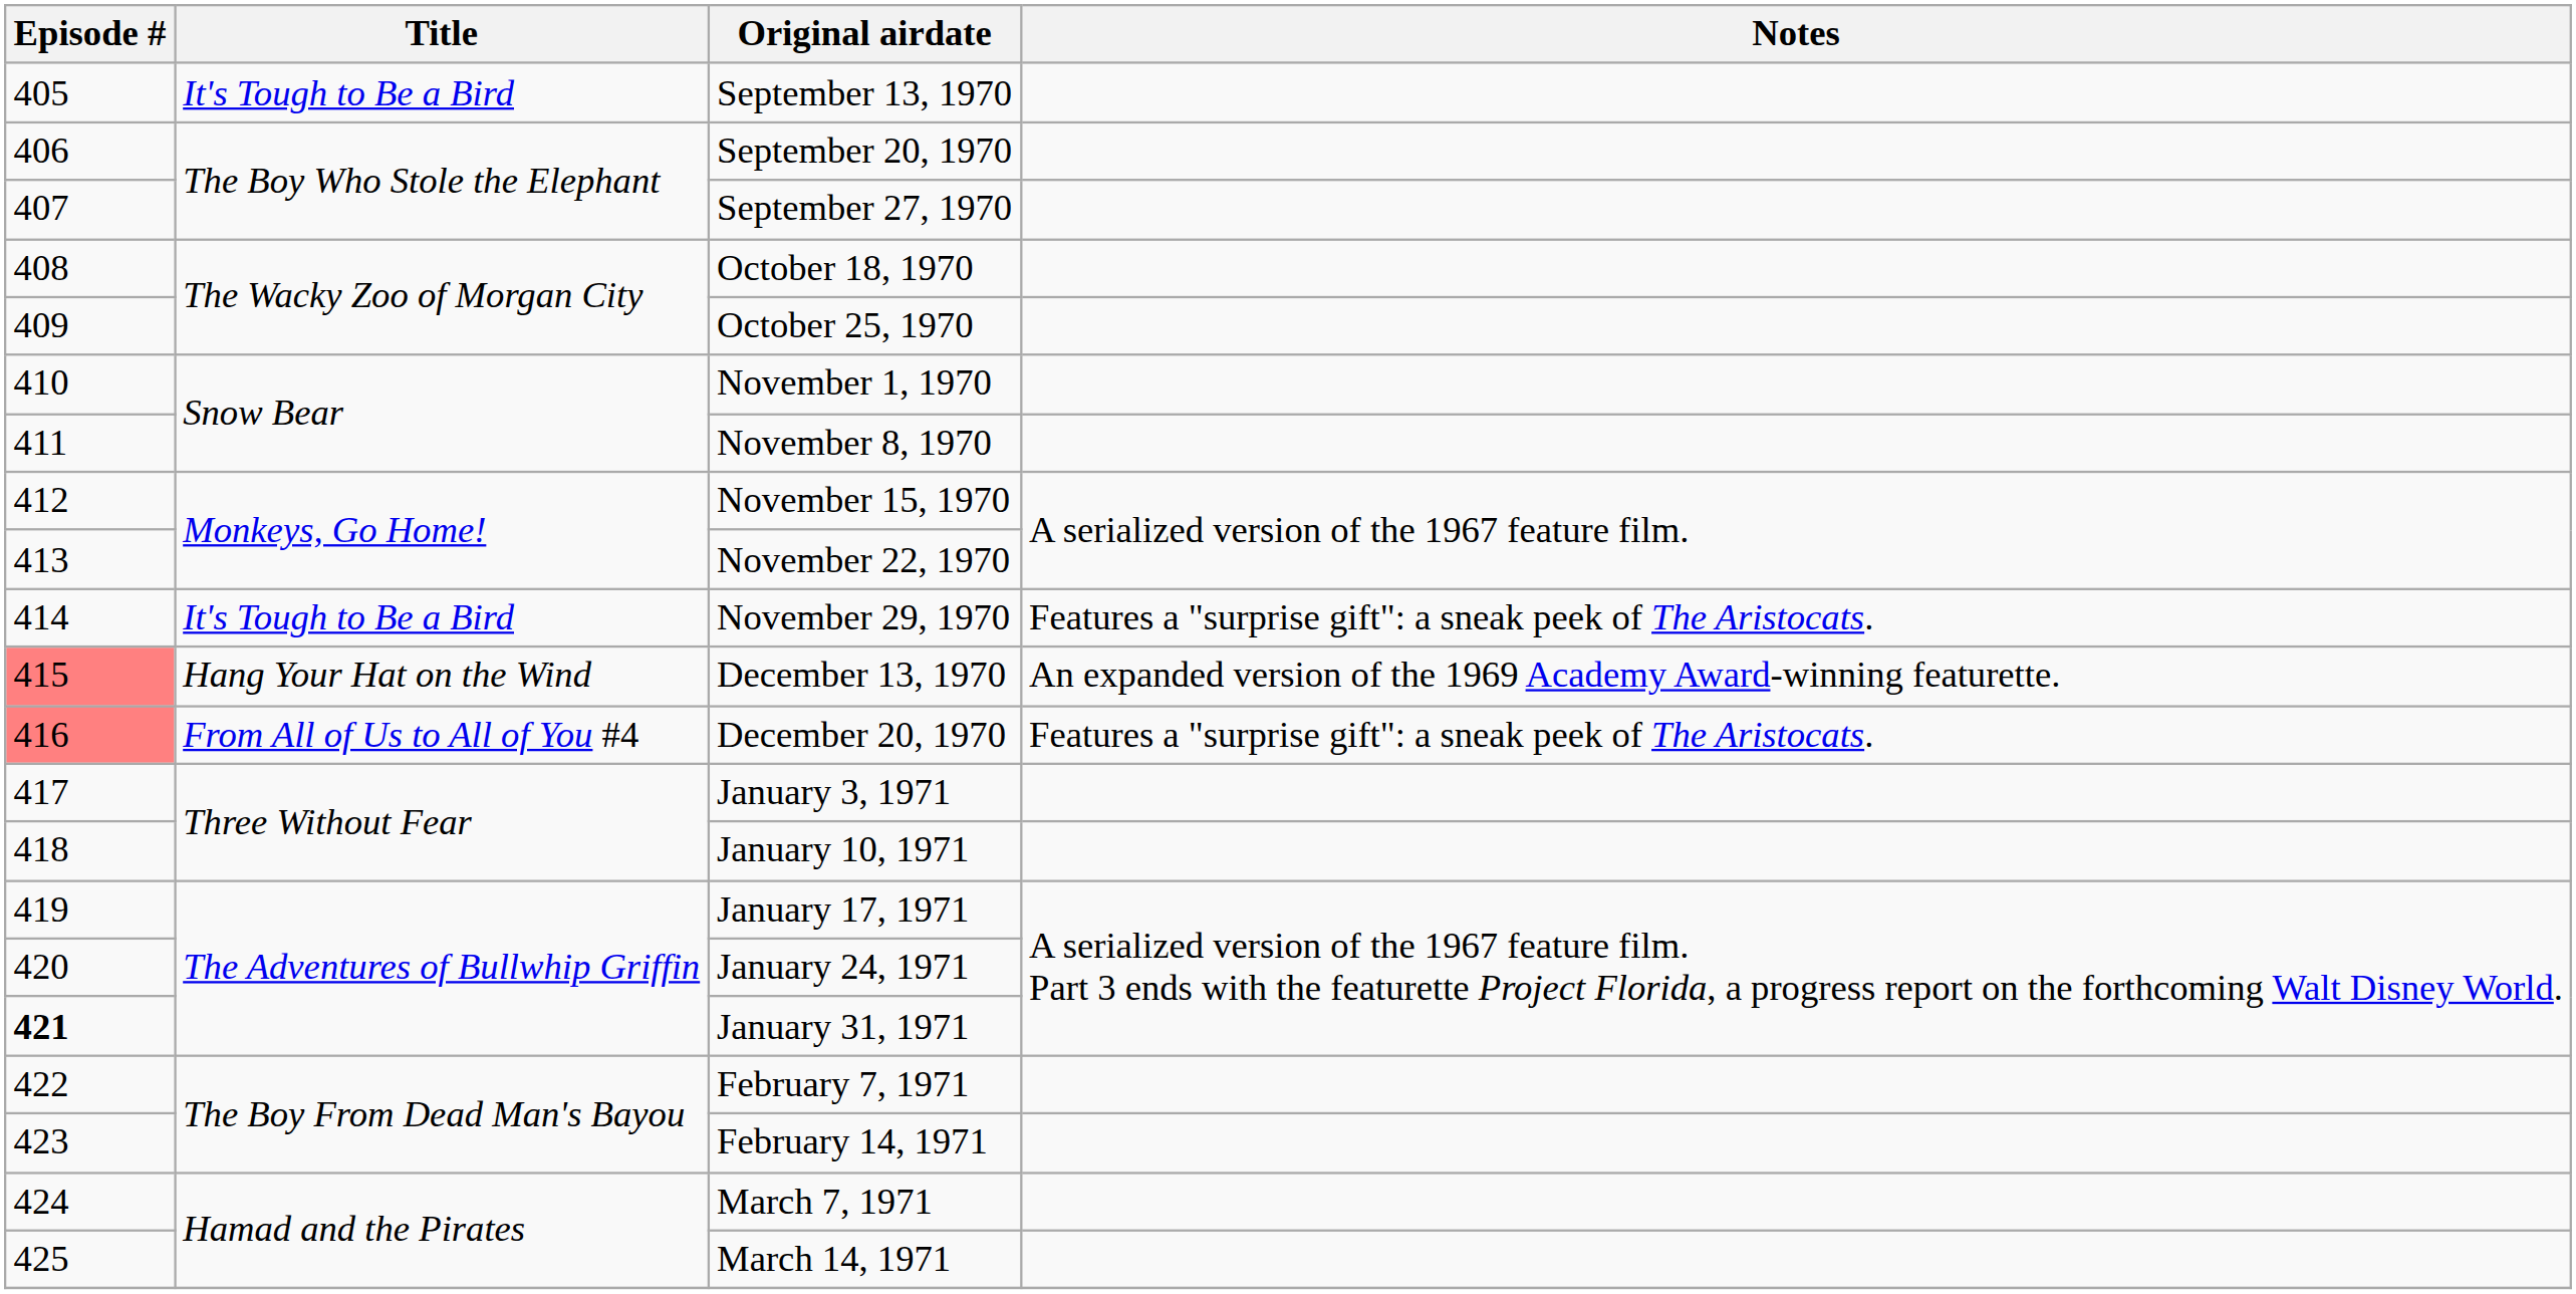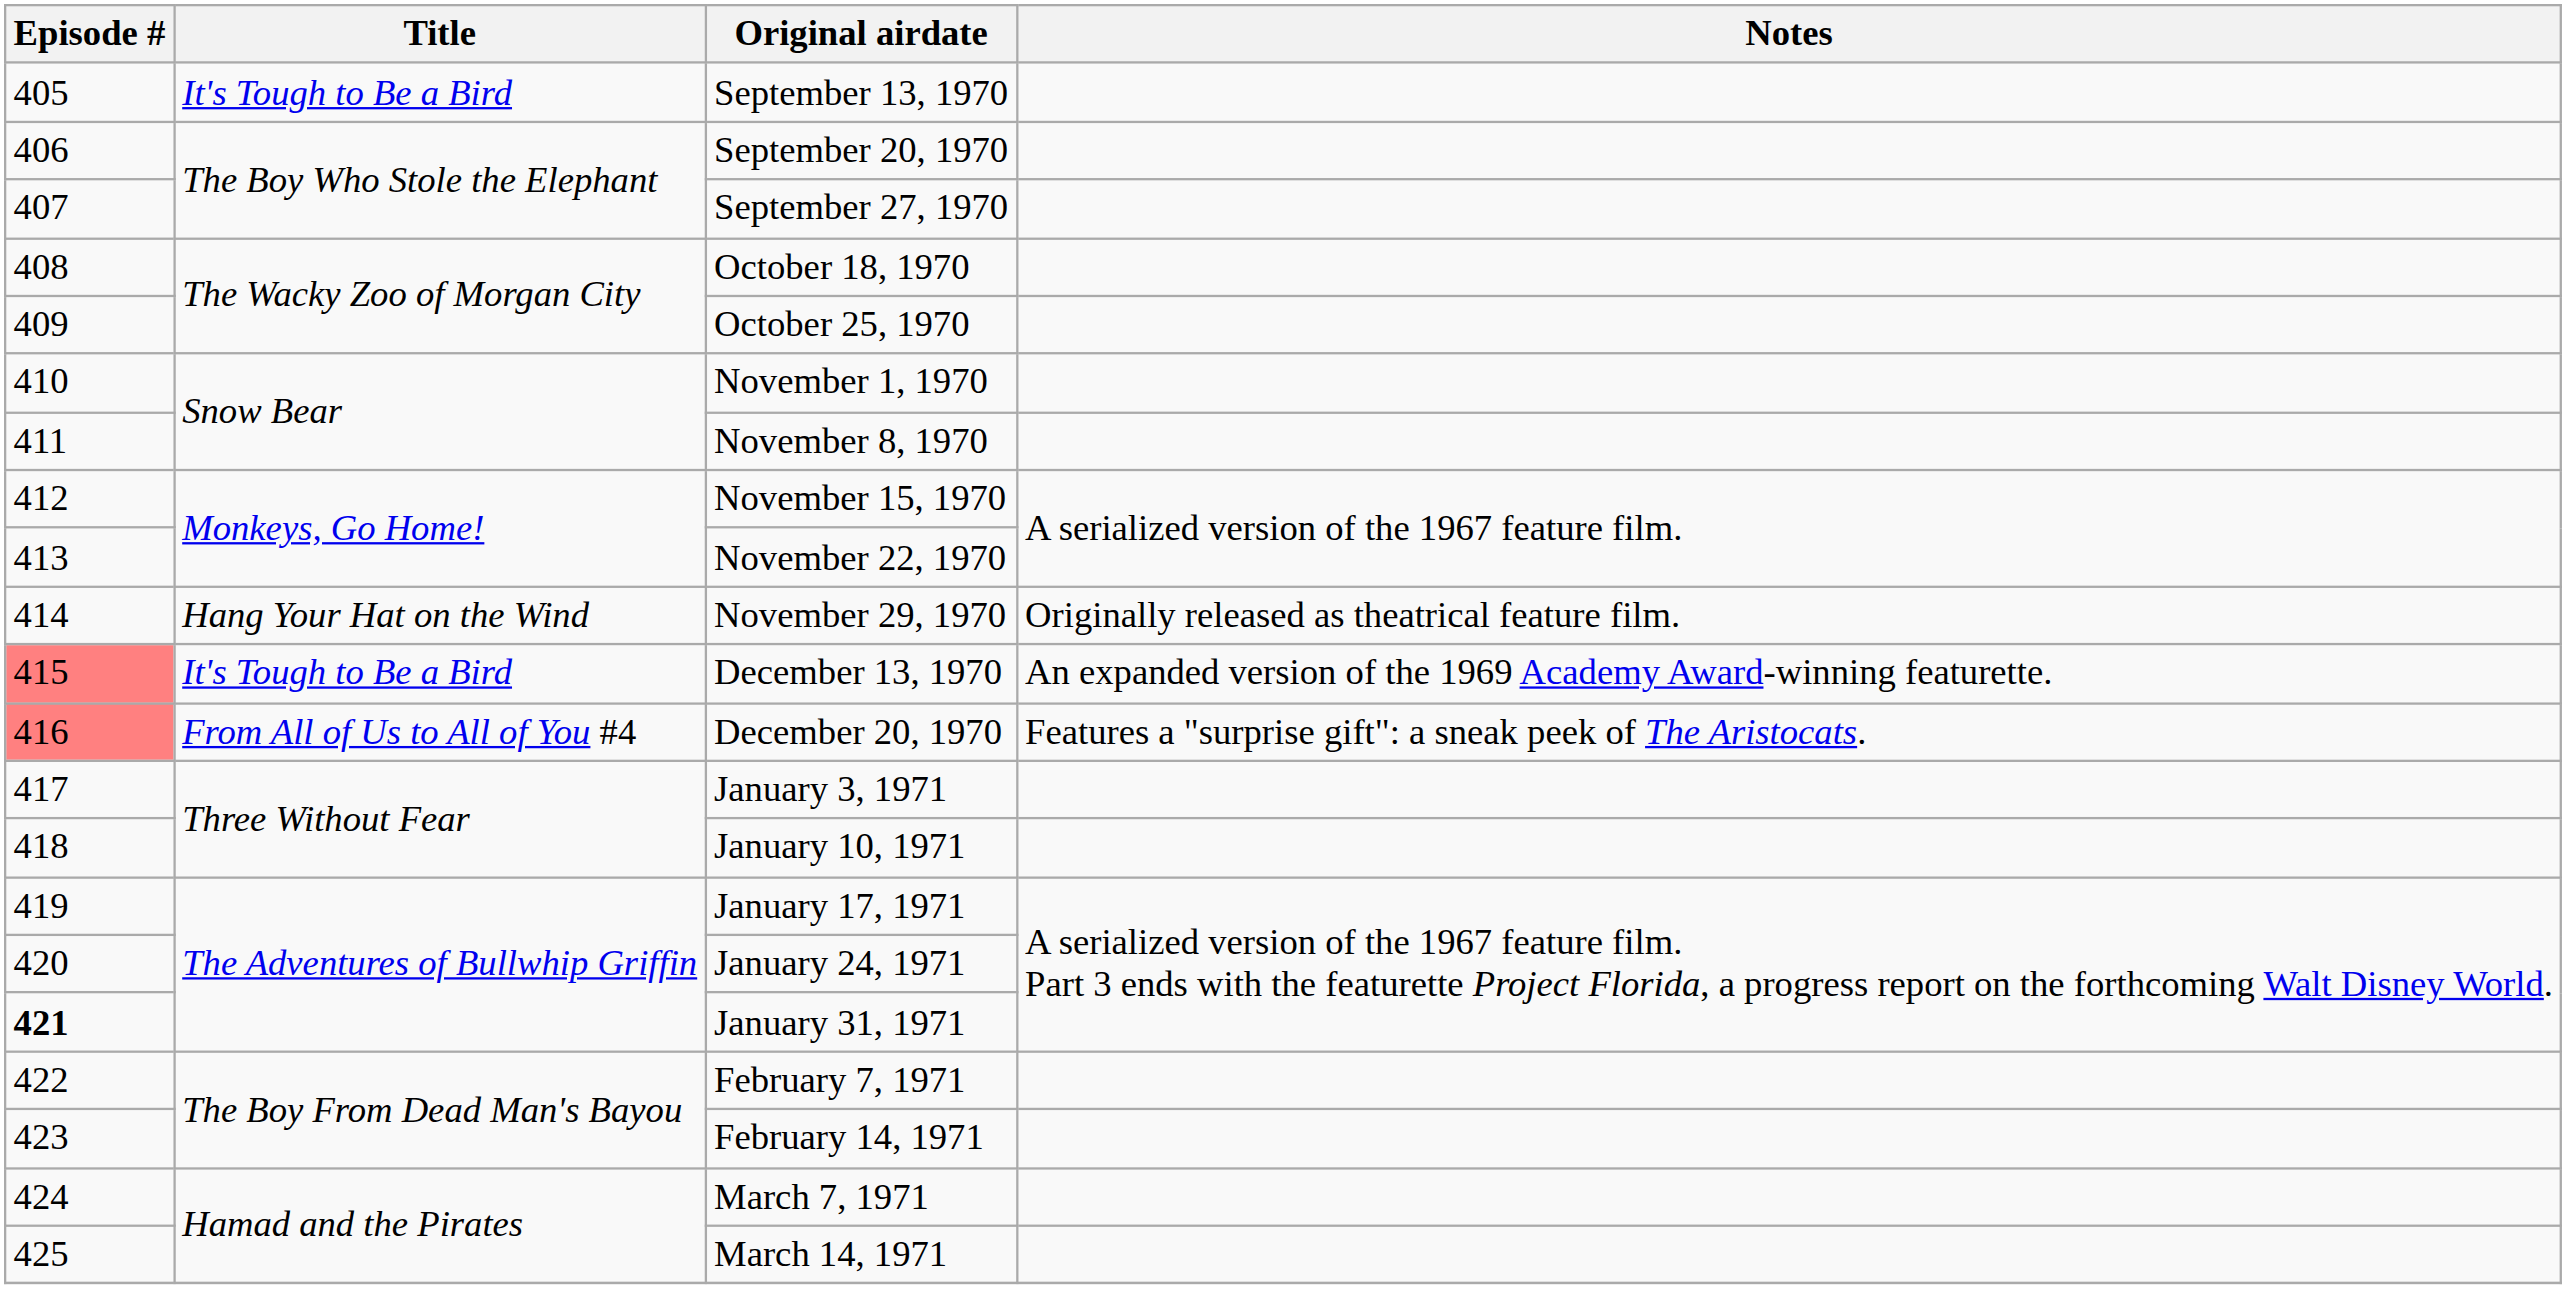 <table class="wikitable sortable">
 <tr>
 <th>Episode #</th>
 <th>Title</th>
 <th>Original airdate</th>
 <th>Notes</th>
 </tr>
 <tr>
 <td>405</td>
 <td><em><a href='#'>It's Tough to Be a Bird</a></em></td>
 <td>September 13, 1970</td>
 <td></td>
 </tr>
 <tr>
 <td>406</td>
 <td rowspan="2"><em>The Boy Who Stole the Elephant</em></td>
 <td>September 20, 1970</td>
 <td></td>
 </tr>
 <tr>
 <td>407</td>
 <td>September 27, 1970</td>
 <td></td>
 </tr>
 <tr>
 <td>408</td>
 <td rowspan="2"><em>The Wacky Zoo of Morgan City</em></td>
 <td>October 18, 1970</td>
 <td></td>
 </tr>
 <tr>
 <td>409</td>
 <td>October 25, 1970</td>
 <td></td>
 </tr>
 <tr>
 <td>410</td>
 <td rowspan="2"><em>Snow Bear</em></td>
 <td>November 1, 1970</td>
 <td></td>
 </tr>
 <tr>
 <td>411</td>
 <td>November 8, 1970</td>
 <td></td>
 </tr>
 <tr>
 <td>412</td>
 <td rowspan="2"><em><a href='#'>Monkeys, Go Home!</a></em></td>
 <td>November 15, 1970</td>
 <td rowspan="2">A serialized version of the 1967 feature film.</td>
 </tr>
 <tr>
 <td>413</td>
 <td>November 22, 1970</td>
 </tr>
 <tr>
 <td>414</td>
-<td><em><a href='#'>It's Tough to Be a Bird</a></em></td>
+<td><em>Hang Your Hat on the Wind</em></td>
 <td>November 29, 1970</td>
-<td>Features a "surprise gift": a sneak peek of <em><a href='#'>The Aristocats</a></em>.</td>
+<td>Originally released as theatrical feature film.</td>
 </tr>
 <tr>
 <td style="background:#ff8080;">415</td>
-<td><em>Hang Your Hat on the Wind</em></td>
+<td><em><a href='#'>It's Tough to Be a Bird</a></em></td>
 <td>December 13, 1970</td>
 <td>An expanded version of the 1969 <a href='#'>Academy Award</a>-winning featurette.</td>
 </tr>
 <tr>
 <td style="background:#ff8080;">416</td>
 <td><em><a href='#'>From All of Us to All of You</a></em> #4</td>
 <td>December 20, 1970</td>
 <td>Features a "surprise gift": a sneak peek of <em><a href='#'>The Aristocats</a></em>.</td>
 </tr>
 <tr>
 <td>417</td>
 <td rowspan="2"><em>Three Without Fear</em></td>
 <td>January 3, 1971</td>
 <td></td>
 </tr>
 <tr>
 <td>418</td>
 <td>January 10, 1971</td>
 <td></td>
 </tr>
 <tr>
 <td>419</td>
 <td rowspan="3"><em><a href='#'>The Adventures of Bullwhip Griffin</a></em></td>
 <td>January 17, 1971</td>
 <td rowspan="3">A serialized version of the 1967 feature film.<br>Part 3 ends with the featurette <em>Project Florida</em>, a progress report on the forthcoming <a href='#'>Walt Disney World</a>.</td>
 </tr>
 <tr>
 <td>420</td>
 <td>January 24, 1971</td>
 </tr>
 <tr>
 <td><strong>421</strong></td>
 <td>January 31, 1971</td>
 </tr>
 <tr>
 <td>422</td>
 <td rowspan="2"><em>The Boy From Dead Man's Bayou</em></td>
 <td>February 7, 1971</td>
 <td></td>
 </tr>
 <tr>
 <td>423</td>
 <td>February 14, 1971</td>
 <td></td>
 </tr>
 <tr>
 <td>424</td>
 <td rowspan="2"><em>Hamad and the Pirates</em></td>
 <td>March 7, 1971</td>
 <td></td>
 </tr>
 <tr>
 <td>425</td>
 <td>March 14, 1971</td>
 <td></td>
 </tr>
 <tr>
 </tr>
 </table>
